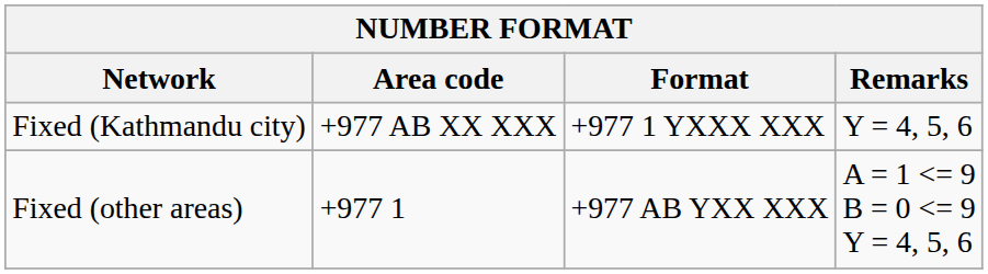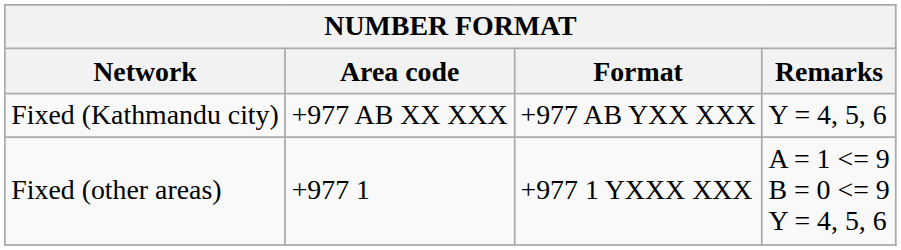 <table class="wikitable" border=1>
 <tr>
 <th colspan="4">NUMBER FORMAT</th>
 </tr>
 <tr>
 <th>Network</th>
 <th>Area code</th>
 <th>Format</th>
 <th>Remarks</th>
 </tr>
 <tr>
 <td>Fixed (Kathmandu city)</td>
 <td>+977 AB XX XXX</td>
-<td>+977 1 YXXX XXX</td>
+<td>+977 AB YXX XXX</td>
 <td>Y = 4, 5, 6</td>
 </tr>
 <tr>
 <td>Fixed (other areas)</td>
 <td>+977 1</td>
-<td>+977 AB YXX XXX</td>
+<td>+977 1 YXXX XXX</td>
 <td>A = 1 <= 9<br>B = 0 <= 9<br>Y = 4, 5, 6</td>
 </tr>
 </table>
